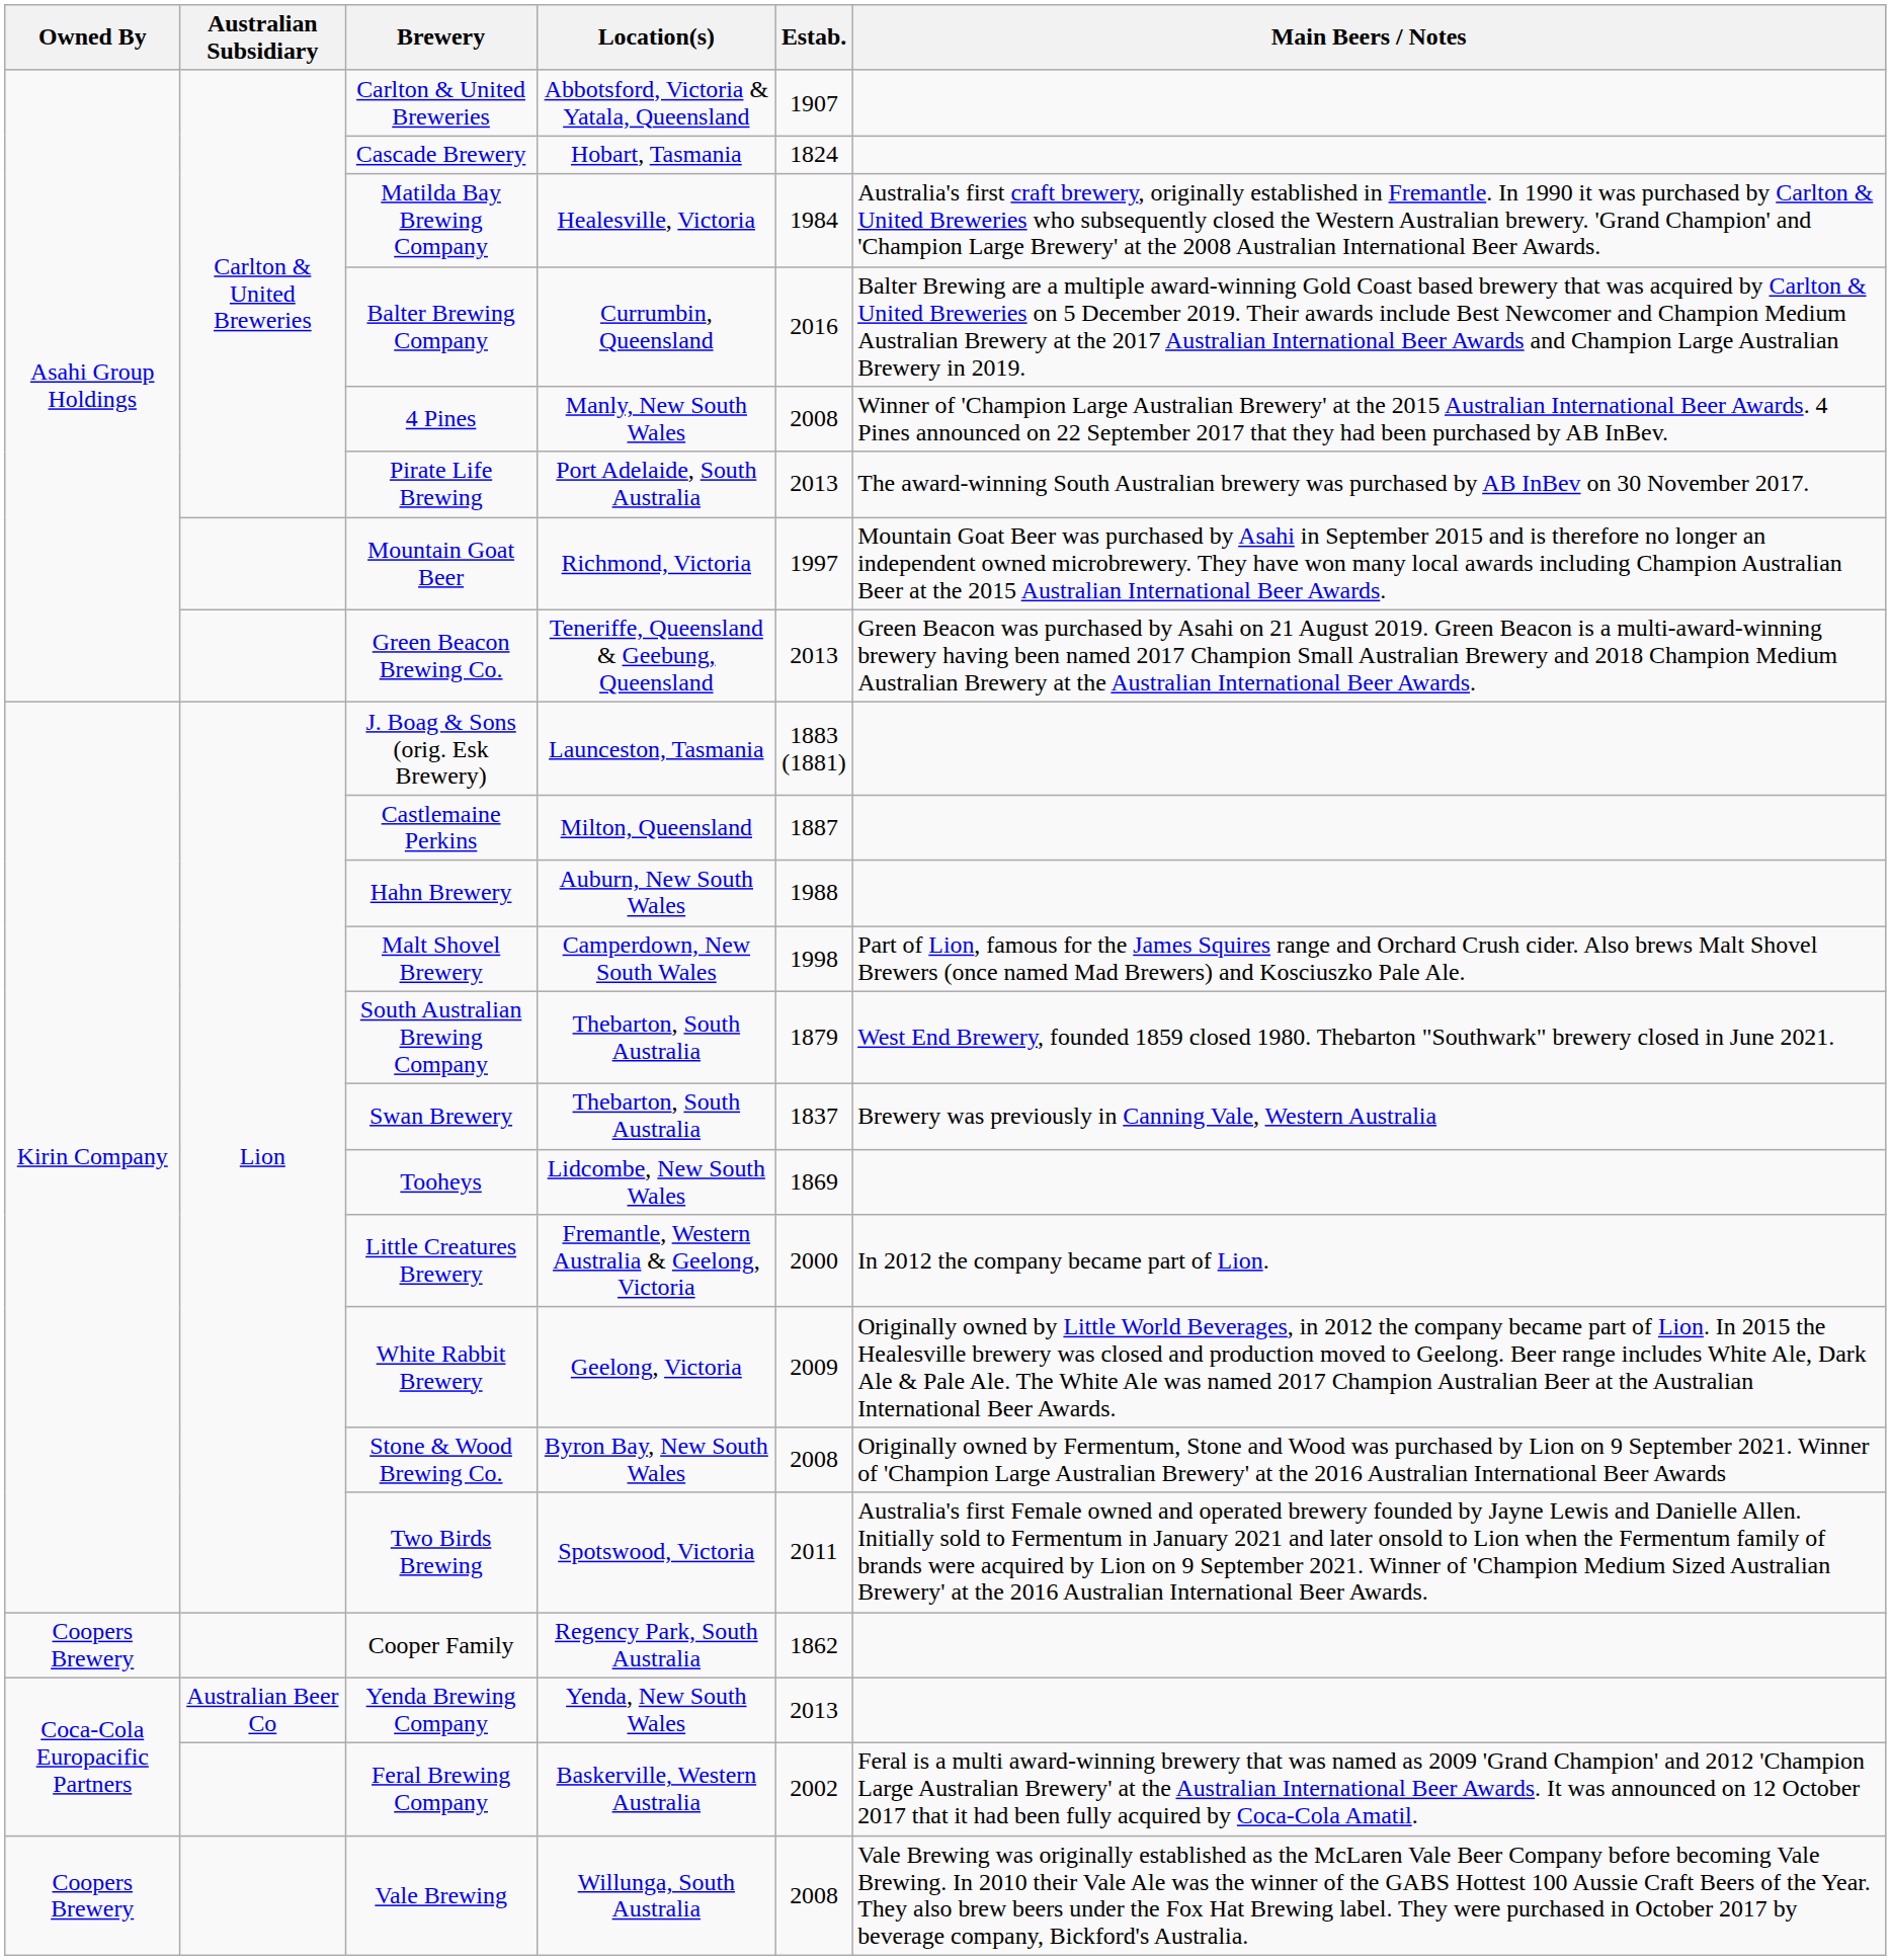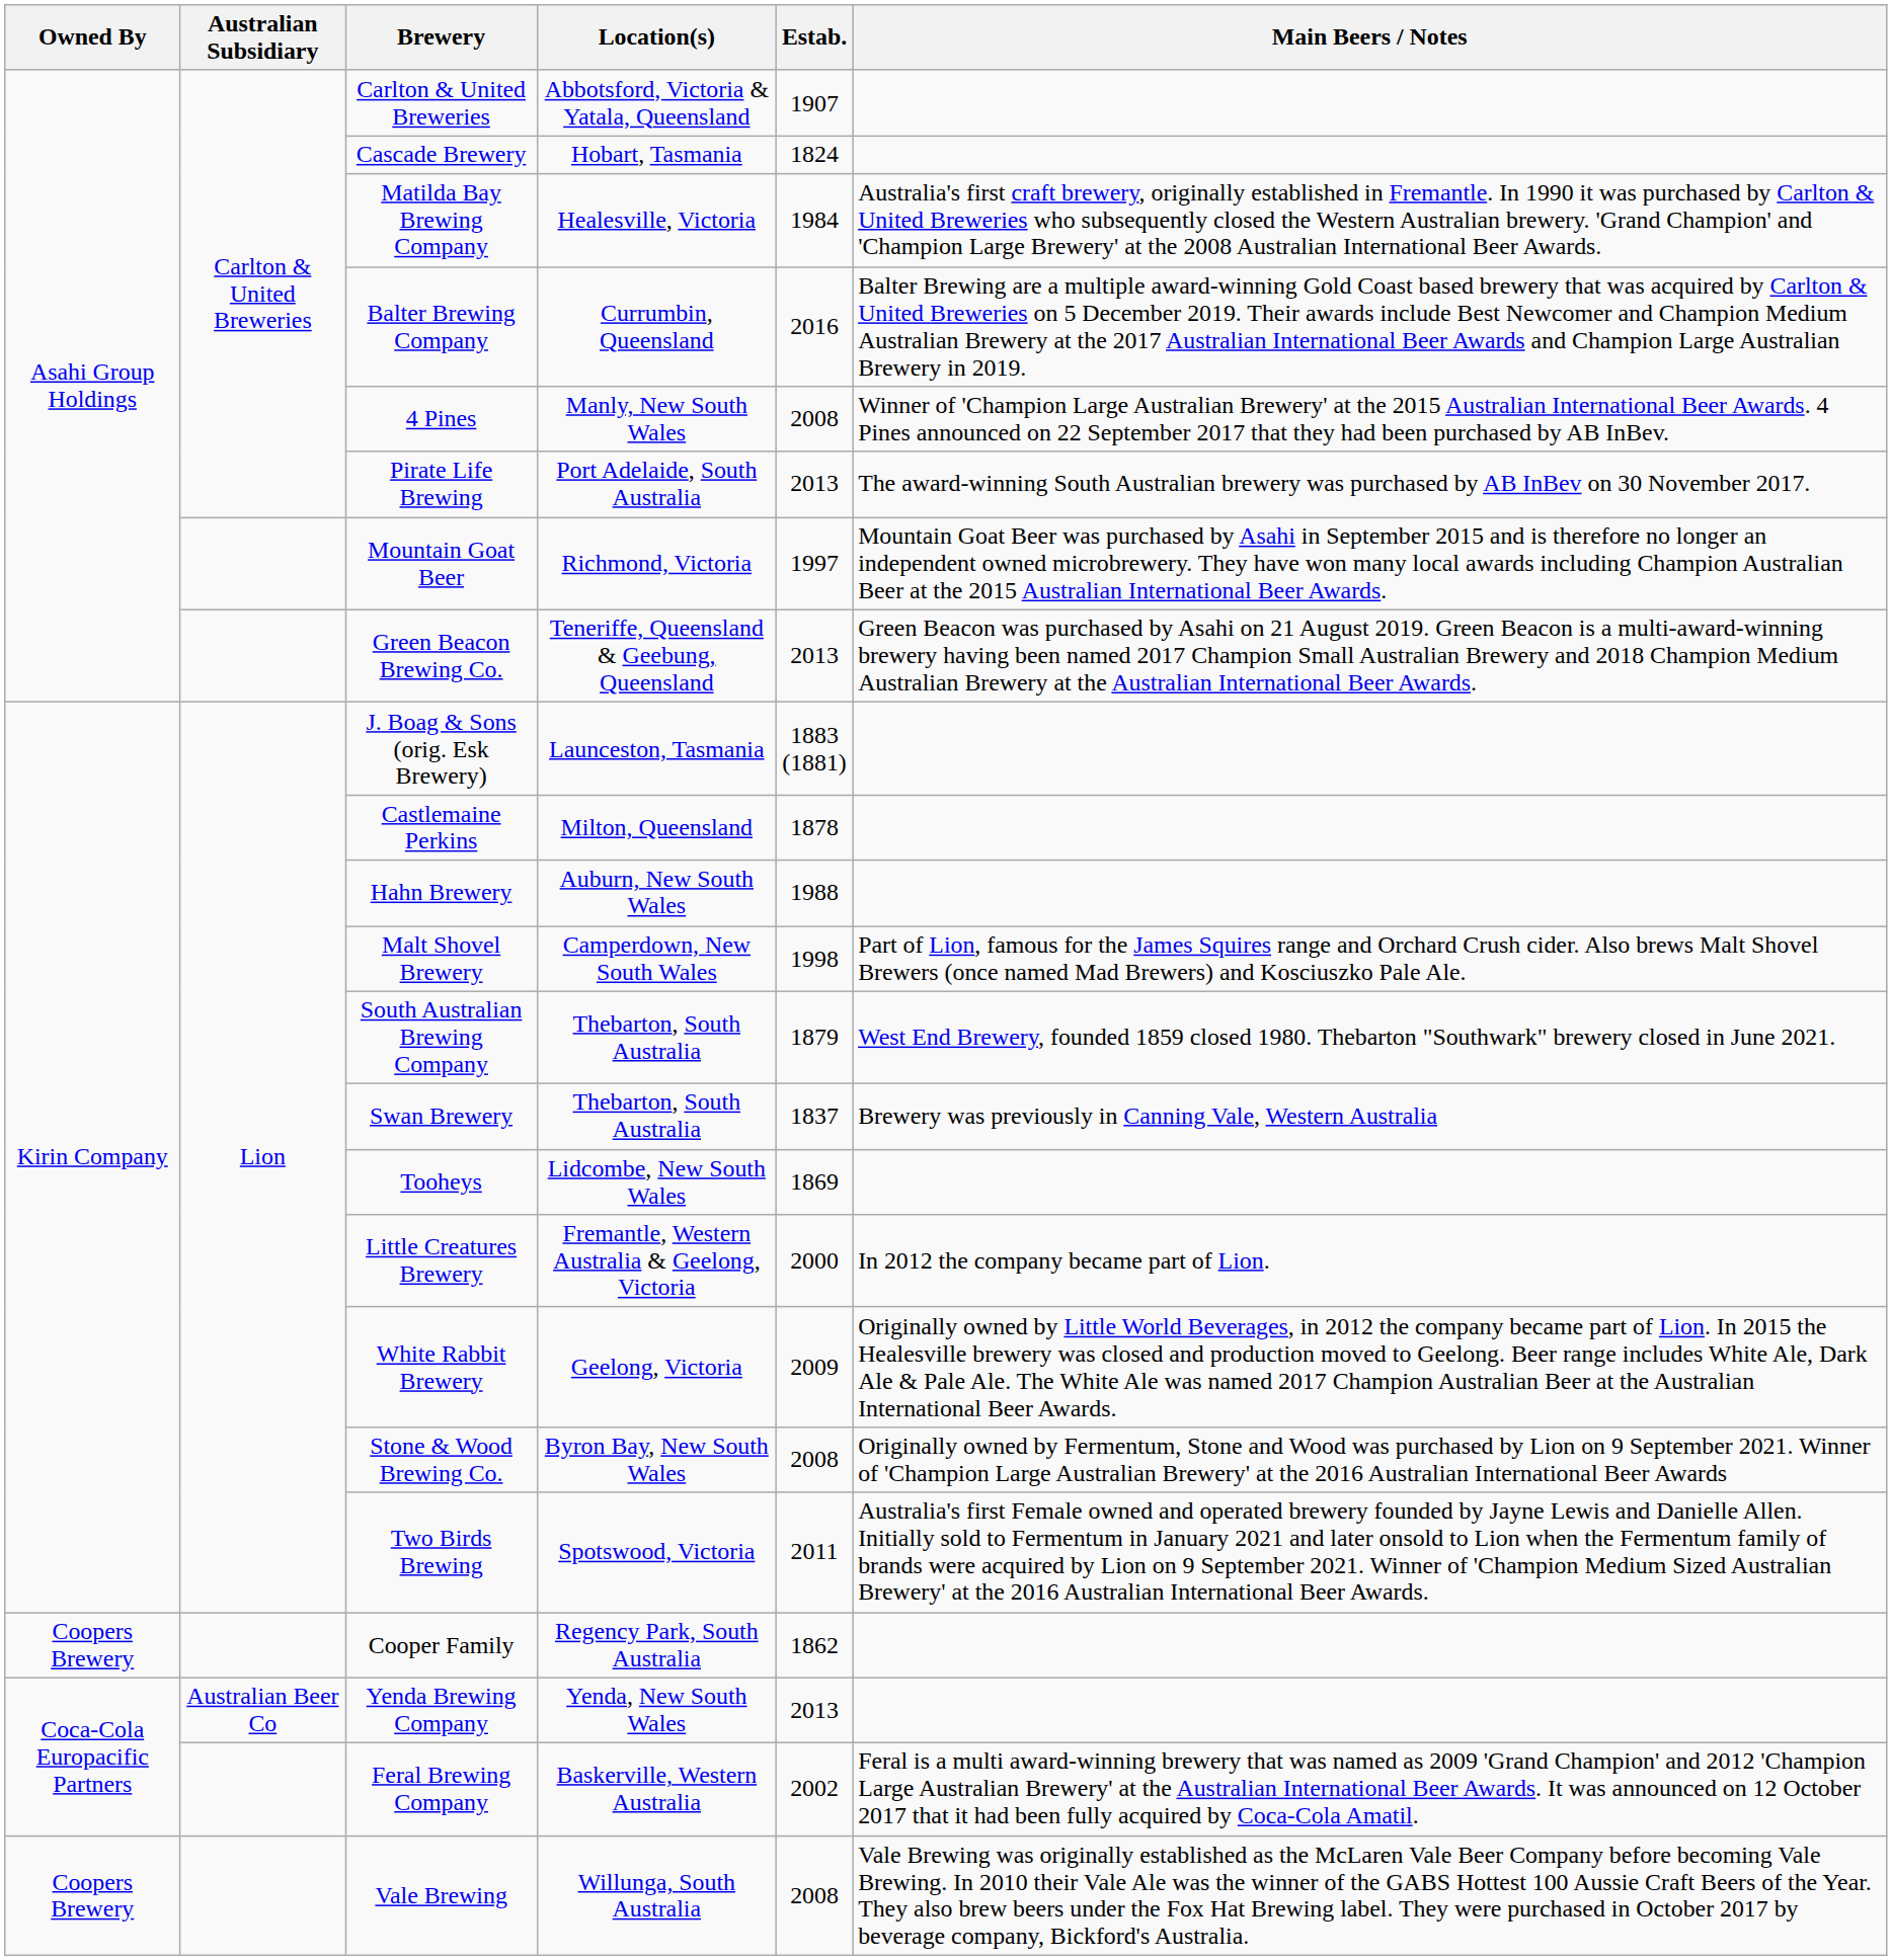 <table class="wikitable" style="text-align:center;">
 <tr>
 <th>Owned By</th>
 <th>Australian<br>Subsidiary</th>
 <th>Brewery</th>
 <th>Location(s)</th>
 <th>Estab.</th>
 <th>Main Beers / Notes</th>
 </tr>
 <tr>
 <td rowspan=8><a href='#'>Asahi Group Holdings</a></td>
 <td rowspan="6"><a href='#'>Carlton & United Breweries</a></td>
 <td><a href='#'>Carlton & United Breweries</a></td>
 <td><a href='#'>Abbotsford, Victoria</a> & <a href='#'>Yatala, Queensland</a></td>
 <td>1907</td>
 <td style="text-align:left;"></td>
 </tr>
 <tr>
 <td><a href='#'>Cascade Brewery</a></td>
 <td><a href='#'>Hobart</a>, <a href='#'>Tasmania</a></td>
 <td>1824</td>
 <td style="text-align:left;"></td>
 </tr>
 <tr>
 <td><a href='#'>Matilda Bay Brewing Company</a></td>
 <td><a href='#'>Healesville</a>, <a href='#'>Victoria</a></td>
 <td>1984</td>
 <td style="text-align:left;">Australia's first <a href='#'>craft brewery</a>, originally established in <a href='#'>Fremantle</a>. In 1990 it was purchased by <a href='#'>Carlton & United Breweries</a> who subsequently closed the Western Australian brewery. 'Grand Champion' and 'Champion Large Brewery' at the 2008 Australian International Beer Awards.</td>
 </tr>
 <tr>
 <td><a href='#'>Balter Brewing Company</a></td>
 <td><a href='#'>Currumbin</a>, <a href='#'>Queensland</a></td>
 <td>2016</td>
 <td style="text-align:left;">Balter Brewing are a multiple award-winning Gold Coast based brewery that was acquired by <a href='#'>Carlton & United Breweries</a> on 5 December 2019. Their awards include Best Newcomer and Champion Medium Australian Brewery at the 2017 <a href='#'>Australian International Beer Awards</a> and Champion Large Australian Brewery in 2019.</td>
 </tr>
 <tr>
 <td><a href='#'>4 Pines</a></td>
 <td><a href='#'>Manly, New South Wales</a></td>
 <td>2008</td>
 <td style="text-align:left;">Winner of 'Champion Large Australian Brewery' at the 2015 <a href='#'>Australian International Beer Awards</a>. 4 Pines announced on 22 September 2017 that they had been purchased by AB InBev.</td>
 </tr>
 <tr>
 <td><a href='#'>Pirate Life Brewing</a></td>
 <td><a href='#'>Port Adelaide</a>, <a href='#'>South Australia</a></td>
 <td>2013</td>
 <td style="text-align:left;">The award-winning South Australian brewery was purchased by <a href='#'>AB InBev</a> on 30 November 2017.</td>
 </tr>
 <tr>
 <td></td>
 <td><a href='#'>Mountain Goat Beer</a></td>
 <td><a href='#'>Richmond, Victoria</a></td>
 <td>1997</td>
 <td style="text-align:left;">Mountain Goat Beer was purchased by <a href='#'>Asahi</a> in September 2015 and is therefore no longer an independent owned microbrewery. They have won many local awards including Champion Australian Beer at the 2015 <a href='#'>Australian International Beer Awards</a>.</td>
 </tr>
 <tr>
 <td></td>
 <td><a href='#'>Green Beacon Brewing Co.</a></td>
 <td><a href='#'>Teneriffe, Queensland</a> & <a href='#'>Geebung, Queensland</a></td>
 <td>2013</td>
 <td style="text-align:left;">Green Beacon was purchased by Asahi on 21 August 2019. Green Beacon is a multi-award-winning brewery having been named 2017 Champion Small Australian Brewery and 2018 Champion Medium Australian Brewery at the <a href='#'>Australian International Beer Awards</a>.</td>
 </tr>
 <tr>
 <td rowspan="11"><a href='#'>Kirin Company</a></td>
 <td rowspan="11"><a href='#'>Lion</a></td>
 <td><a href='#'>J. Boag & Sons</a><br>(orig. Esk Brewery)</td>
 <td><a href='#'>Launceston, Tasmania</a></td>
 <td>1883 <br> (1881)</td>
 <td style="text-align:left;"></td>
 </tr>
 <tr>
 <td><a href='#'>Castlemaine Perkins</a></td>
 <td><a href='#'>Milton, Queensland</a></td>
-<td>1887</td>
+<td>1878</td>
 <td style="text-align:left;"></td>
 </tr>
 <tr>
 <td><a href='#'>Hahn Brewery</a></td>
 <td><a href='#'>Auburn, New South Wales</a></td>
 <td>1988</td>
 <td style="text-align:left;"></td>
 </tr>
 <tr>
 <td><a href='#'>Malt Shovel Brewery</a></td>
 <td><a href='#'>Camperdown, New South Wales</a></td>
 <td>1998</td>
 <td style="text-align:left;">Part of <a href='#'>Lion</a>, famous for the <a href='#'>James Squires</a> range and Orchard Crush cider. Also brews Malt Shovel Brewers (once named Mad Brewers) and Kosciuszko Pale Ale.</td>
 </tr>
 <tr>
 <td><a href='#'>South Australian Brewing Company</a></td>
 <td><a href='#'>Thebarton</a>, <a href='#'>South Australia</a></td>
 <td>1879</td>
 <td style="text-align:left;"><a href='#'>West End Brewery</a>, founded 1859 closed 1980. Thebarton "Southwark" brewery closed in June 2021.</td>
 </tr>
 <tr>
 <td><a href='#'>Swan Brewery</a></td>
 <td><a href='#'>Thebarton</a>, <a href='#'>South Australia</a></td>
 <td>1837</td>
 <td style="text-align:left;">Brewery was previously in <a href='#'>Canning Vale</a>, <a href='#'>Western Australia</a></td>
 </tr>
 <tr>
 <td><a href='#'>Tooheys</a></td>
 <td><a href='#'>Lidcombe</a>, <a href='#'>New South Wales</a></td>
 <td>1869</td>
 <td style="text-align:left;"></td>
 </tr>
 <tr>
 <td><a href='#'>Little Creatures Brewery</a></td>
 <td><a href='#'>Fremantle</a>, <a href='#'>Western Australia</a> & <a href='#'>Geelong</a>, <a href='#'>Victoria</a></td>
 <td>2000</td>
 <td style="text-align:left;">In 2012 the company became part of <a href='#'>Lion</a>.</td>
 </tr>
 <tr>
 <td><a href='#'>White Rabbit Brewery</a></td>
 <td><a href='#'>Geelong</a>, <a href='#'>Victoria</a></td>
 <td>2009</td>
 <td style="text-align:left;">Originally owned by <a href='#'>Little World Beverages</a>, in 2012 the company became part of <a href='#'>Lion</a>. In 2015 the Healesville brewery was closed and production moved to Geelong. Beer range includes White Ale, Dark Ale & Pale Ale. The White Ale was named 2017 Champion Australian Beer at the Australian International Beer Awards.</td>
 </tr>
 <tr>
 <td><a href='#'>Stone & Wood Brewing Co.</a></td>
 <td><a href='#'>Byron Bay</a>, <a href='#'>New South Wales</a></td>
 <td>2008</td>
 <td style="text-align:left;">Originally owned by Fermentum, Stone and Wood was purchased by Lion on 9 September 2021. Winner of 'Champion Large Australian Brewery' at the 2016 Australian International Beer Awards</td>
 </tr>
 <tr>
 <td><a href='#'>Two Birds Brewing</a></td>
 <td><a href='#'>Spotswood, Victoria</a></td>
 <td>2011</td>
 <td style="text-align:left;">Australia's first Female owned and operated brewery founded by Jayne Lewis and Danielle Allen. Initially sold to Fermentum in January 2021 and later onsold to Lion when the Fermentum family of brands were acquired by Lion on 9 September 2021. Winner of 'Champion Medium Sized Australian Brewery' at the 2016 Australian International Beer Awards.</td>
 </tr>
 <tr>
 <td><a href='#'>Coopers Brewery</a></td>
 <td></td>
 <td>Cooper Family</td>
 <td><a href='#'>Regency Park, South Australia</a></td>
 <td>1862</td>
 <td style="text-align:left;"></td>
 </tr>
 <tr>
 <td rowspan = 2><a href='#'>Coca-Cola Europacific Partners</a></td>
 <td><a href='#'>Australian Beer Co</a></td>
 <td><a href='#'>Yenda Brewing Company</a></td>
 <td><a href='#'>Yenda</a>, <a href='#'>New South Wales</a></td>
 <td>2013</td>
 <td style="text-align:left;"></td>
 </tr>
 <tr>
 <td></td>
 <td><a href='#'>Feral Brewing Company</a></td>
 <td><a href='#'>Baskerville, Western Australia</a></td>
 <td>2002</td>
 <td style="text-align:left;">Feral is a multi award-winning brewery that was named as 2009 'Grand Champion' and 2012 'Champion Large Australian Brewery' at the <a href='#'>Australian International Beer Awards</a>. It was announced on 12 October 2017 that it had been fully acquired by <a href='#'>Coca-Cola Amatil</a>.</td>
 </tr>
 <tr>
 <td><a href='#'>Coopers Brewery</a></td>
 <td></td>
 <td><a href='#'>Vale Brewing</a></td>
 <td><a href='#'>Willunga, South Australia</a></td>
 <td>2008</td>
 <td style="text-align:left;">Vale Brewing was originally established as the McLaren Vale Beer Company before becoming Vale Brewing. In 2010 their Vale Ale was the winner of the GABS Hottest 100 Aussie Craft Beers of the Year. They also brew beers under the Fox Hat Brewing label. They were purchased in October 2017 by beverage company, Bickford's Australia.</td>
 </tr>
 </table>
